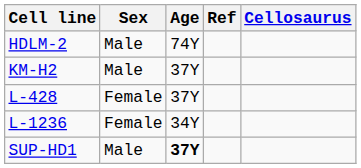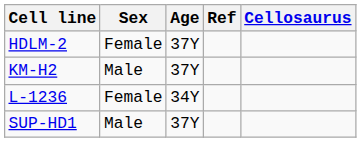 <table class="wikitable sortable">
 <tr>
 <th>Cell line</th>
 <th>Sex</th>
 <th>Age</th>
 <th>Ref</th>
 <th><a href='#'>Cellosaurus</a></th>
 </tr>
 <tr>
 <td><a href='#'>HDLM-2</a></td>
-<td>Male</td>
-<td>74Y</td>
+<td>Female</td>
+<td>37Y</td>
 <td></td>
 <td></td>
 </tr>
 <tr>
 <td><a href='#'>KM-H2</a></td>
 <td>Male</td>
-<td>37Y</td>
-<td></td>
-<td></td>
-</tr>
-<tr>
-<td><a href='#'>L-428</a></td>
-<td>Female</td>
 <td>37Y</td>
 <td></td>
 <td></td>
 </tr>
 <tr>
 <td><a href='#'>L-1236</a></td>
 <td>Female</td>
 <td>34Y</td>
 <td></td>
 <td></td>
 </tr>
 <tr>
 <td><a href='#'>SUP-HD1</a></td>
 <td>Male</td>
-<td><strong>37Y</strong></td>
+<td>37Y</td>
 <td></td>
 <td></td>
 </tr>
 </table>
